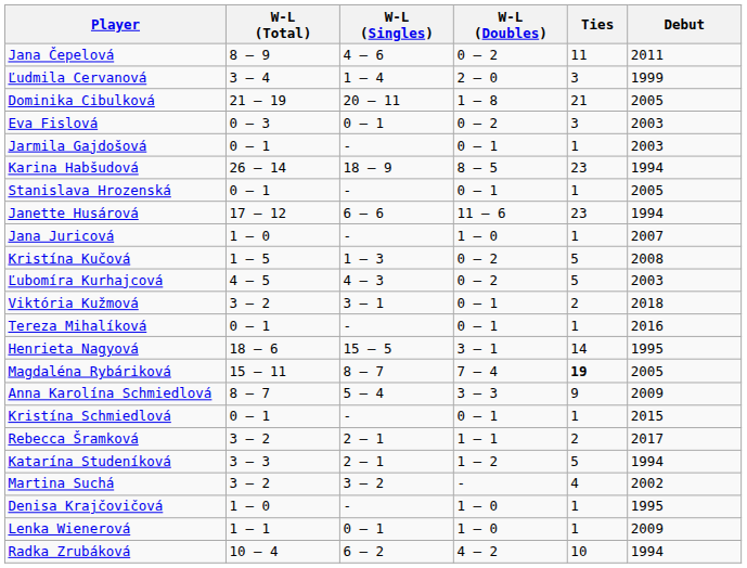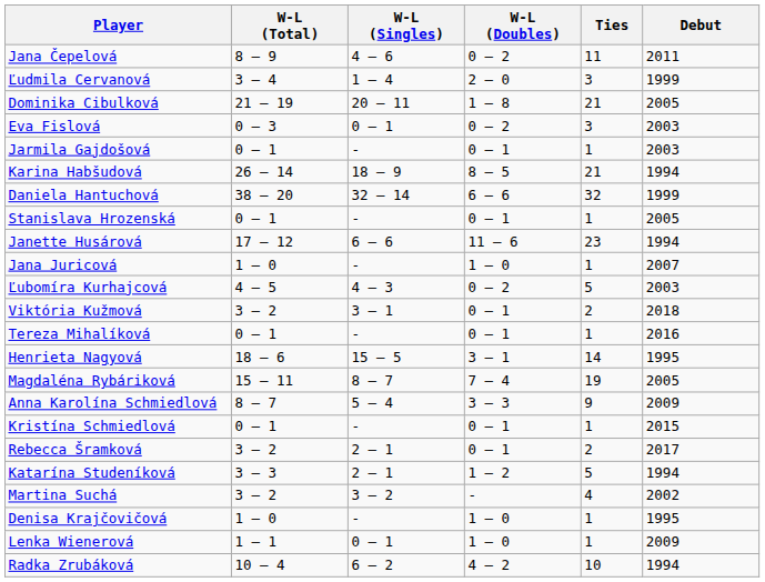 <table class="wikitable sortable" style=font-size:97%>
 <tr>
 <th width=200><a href='#'>Player</a></th>
 <th width=100>W-L<br>(Total)</th>
 <th width=100>W-L<br>(<a href='#'>Singles</a>)</th>
 <th width=100>W-L<br>(<a href='#'>Doubles</a>)</th>
 <th width=50>Ties</th>
 <th width=100>Debut</th>
 </tr>
 <tr>
 <td><a href='#'>Jana Čepelová</a></td>
 <td>8 – 9</td>
 <td>4 – 6</td>
 <td>0 – 2</td>
 <td>11</td>
 <td>2011</td>
 </tr>
 <tr>
 <td><a href='#'>Ľudmila Cervanová</a></td>
 <td>3 – 4</td>
 <td>1 – 4</td>
 <td>2 – 0</td>
 <td>3</td>
 <td>1999</td>
 </tr>
 <tr>
 <td><a href='#'>Dominika Cibulková</a></td>
 <td>21 – 19</td>
 <td>20 – 11</td>
 <td>1 – 8</td>
 <td>21</td>
 <td>2005</td>
 </tr>
 <tr>
 <td><a href='#'>Eva Fislová</a></td>
 <td>0 – 3</td>
 <td>0 – 1</td>
 <td>0 – 2</td>
 <td>3</td>
 <td>2003</td>
 </tr>
 <tr>
 <td><a href='#'>Jarmila Gajdošová</a></td>
 <td>0 – 1</td>
 <td>-</td>
 <td>0 – 1</td>
 <td>1</td>
 <td>2003</td>
 </tr>
 <tr>
 <td><a href='#'>Karina Habšudová</a></td>
 <td>26 – 14</td>
 <td>18 – 9</td>
 <td>8 – 5</td>
-<td>23</td>
+<td>21</td>
 <td>1994</td>
+</tr>
+<tr>
+<td><a href='#'>Daniela Hantuchová</a></td>
+<td>38 – 20</td>
+<td>32 – 14</td>
+<td>6 – 6</td>
+<td>32</td>
+<td>1999</td>
 </tr>
 <tr>
 <td><a href='#'>Stanislava Hrozenská</a></td>
 <td>0 – 1</td>
 <td>-</td>
 <td>0 – 1</td>
 <td>1</td>
 <td>2005</td>
 </tr>
 <tr>
 <td><a href='#'>Janette Husárová</a></td>
 <td>17 – 12</td>
 <td>6 – 6</td>
 <td>11 – 6</td>
 <td>23</td>
 <td>1994</td>
 </tr>
 <tr>
 <td><a href='#'>Jana Juricová</a></td>
 <td>1 – 0</td>
 <td>-</td>
 <td>1 – 0</td>
 <td>1</td>
 <td>2007</td>
-</tr>
-<tr>
-<td><a href='#'>Kristína Kučová</a></td>
-<td>1 – 5</td>
-<td>1 – 3</td>
-<td>0 – 2</td>
-<td>5</td>
-<td>2008</td>
 </tr>
 <tr>
 <td><a href='#'>Ľubomíra Kurhajcová</a></td>
 <td>4 – 5</td>
 <td>4 – 3</td>
 <td>0 – 2</td>
 <td>5</td>
 <td>2003</td>
 </tr>
 <tr>
 <td><a href='#'>Viktória Kužmová</a></td>
 <td>3 – 2</td>
 <td>3 – 1</td>
 <td>0 – 1</td>
 <td>2</td>
 <td>2018</td>
 </tr>
 <tr>
 <td><a href='#'>Tereza Mihalíková</a></td>
 <td>0 – 1</td>
 <td>-</td>
 <td>0 – 1</td>
 <td>1</td>
 <td>2016</td>
 </tr>
 <tr>
 <td><a href='#'>Henrieta Nagyová</a></td>
 <td>18 – 6</td>
 <td>15 – 5</td>
 <td>3 – 1</td>
 <td>14</td>
 <td>1995</td>
 </tr>
 <tr>
 <td><a href='#'>Magdaléna Rybáriková</a></td>
 <td>15 – 11</td>
 <td>8 – 7</td>
 <td>7 – 4</td>
-<td><strong>19</strong></td>
+<td>19</td>
 <td>2005</td>
 </tr>
 <tr>
 <td><a href='#'>Anna Karolína Schmiedlová</a></td>
 <td>8 – 7</td>
 <td>5 – 4</td>
 <td>3 – 3</td>
 <td>9</td>
 <td>2009</td>
 </tr>
 <tr>
 <td><a href='#'>Kristína Schmiedlová</a></td>
 <td>0 – 1</td>
 <td>-</td>
 <td>0 – 1</td>
 <td>1</td>
 <td>2015</td>
 </tr>
 <tr>
 <td><a href='#'>Rebecca Šramková</a></td>
 <td>3 – 2</td>
 <td>2 – 1</td>
-<td>1 – 1</td>
+<td>0 – 1</td>
 <td>2</td>
 <td>2017</td>
 </tr>
 <tr>
 <td><a href='#'>Katarína Studeníková</a></td>
 <td>3 – 3</td>
 <td>2 – 1</td>
 <td>1 – 2</td>
 <td>5</td>
 <td>1994</td>
 </tr>
 <tr>
 <td><a href='#'>Martina Suchá</a></td>
 <td>3 – 2</td>
 <td>3 – 2</td>
 <td>-</td>
 <td>4</td>
 <td>2002</td>
 </tr>
 <tr>
 <td><a href='#'>Denisa Krajčovičová</a></td>
 <td>1 – 0</td>
 <td>-</td>
 <td>1 – 0</td>
 <td>1</td>
 <td>1995</td>
 </tr>
 <tr>
 <td><a href='#'>Lenka Wienerová</a></td>
 <td>1 – 1</td>
 <td>0 – 1</td>
 <td>1 – 0</td>
 <td>1</td>
 <td>2009</td>
 </tr>
 <tr>
 <td><a href='#'>Radka Zrubáková</a></td>
 <td>10 – 4</td>
 <td>6 – 2</td>
 <td>4 – 2</td>
 <td>10</td>
 <td>1994</td>
 </tr>
 </table>
